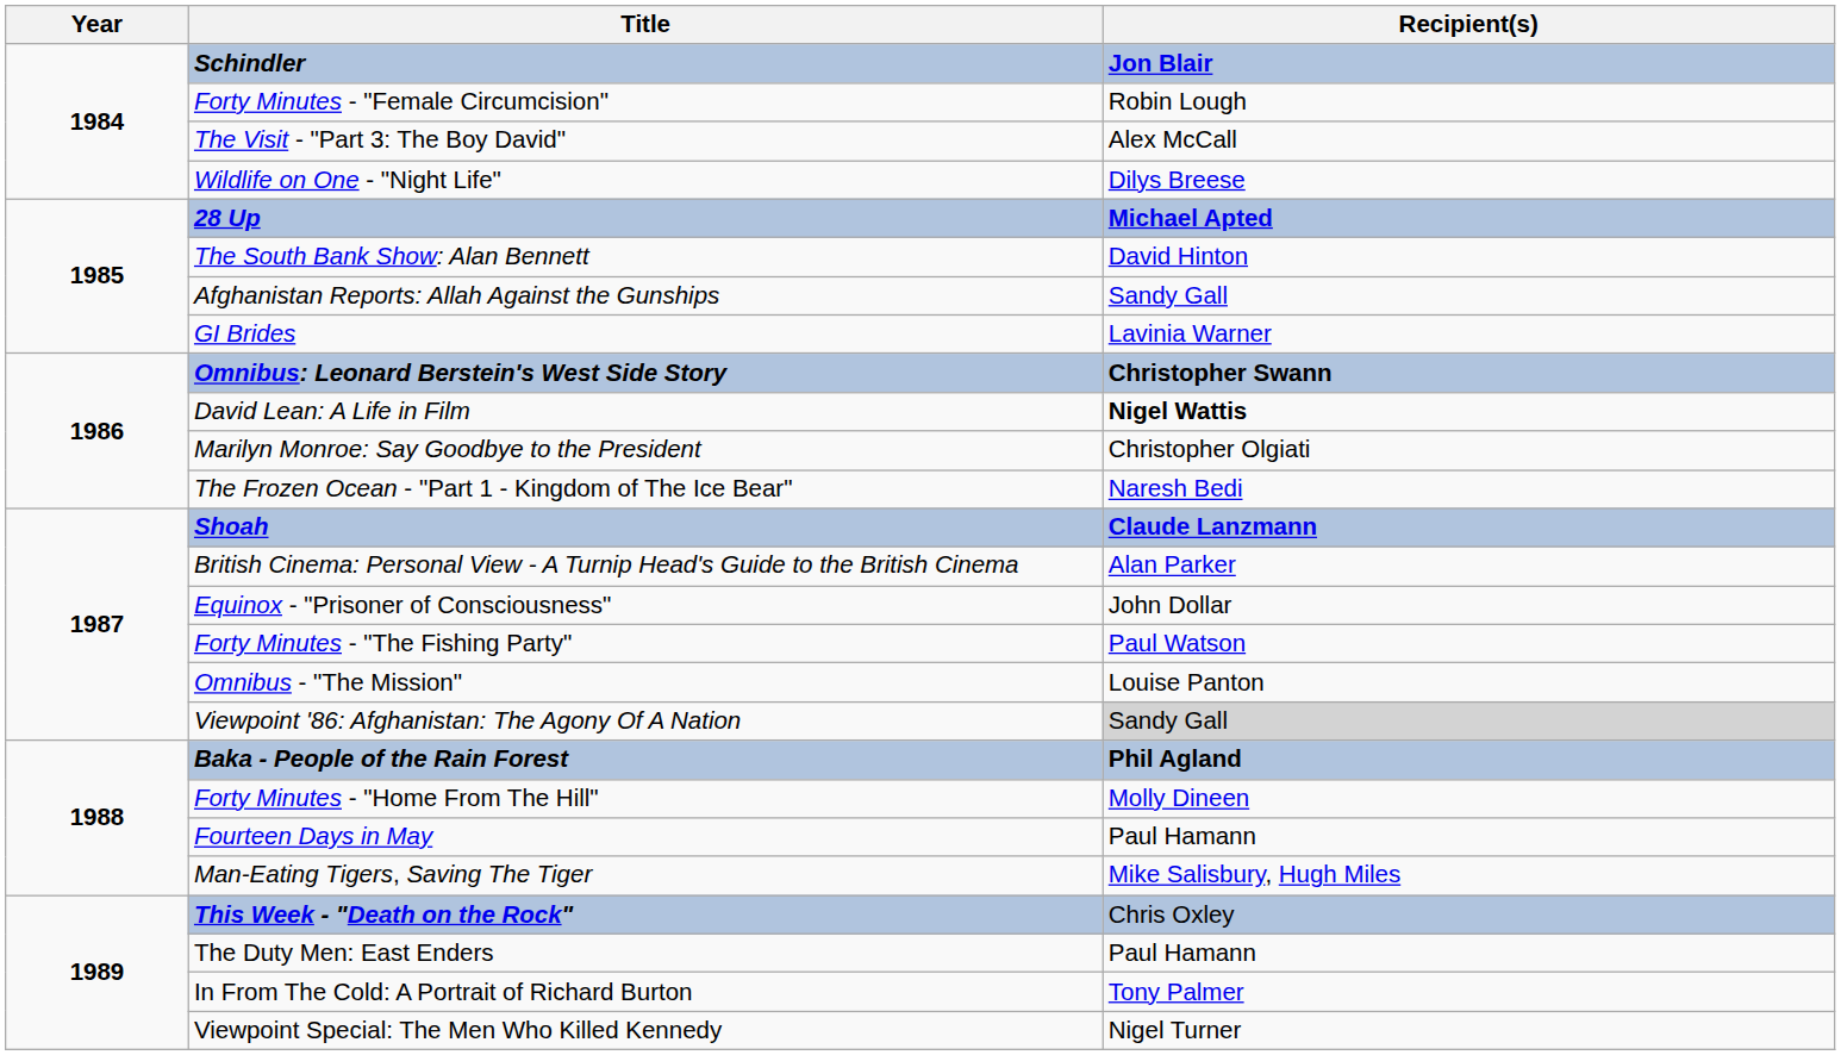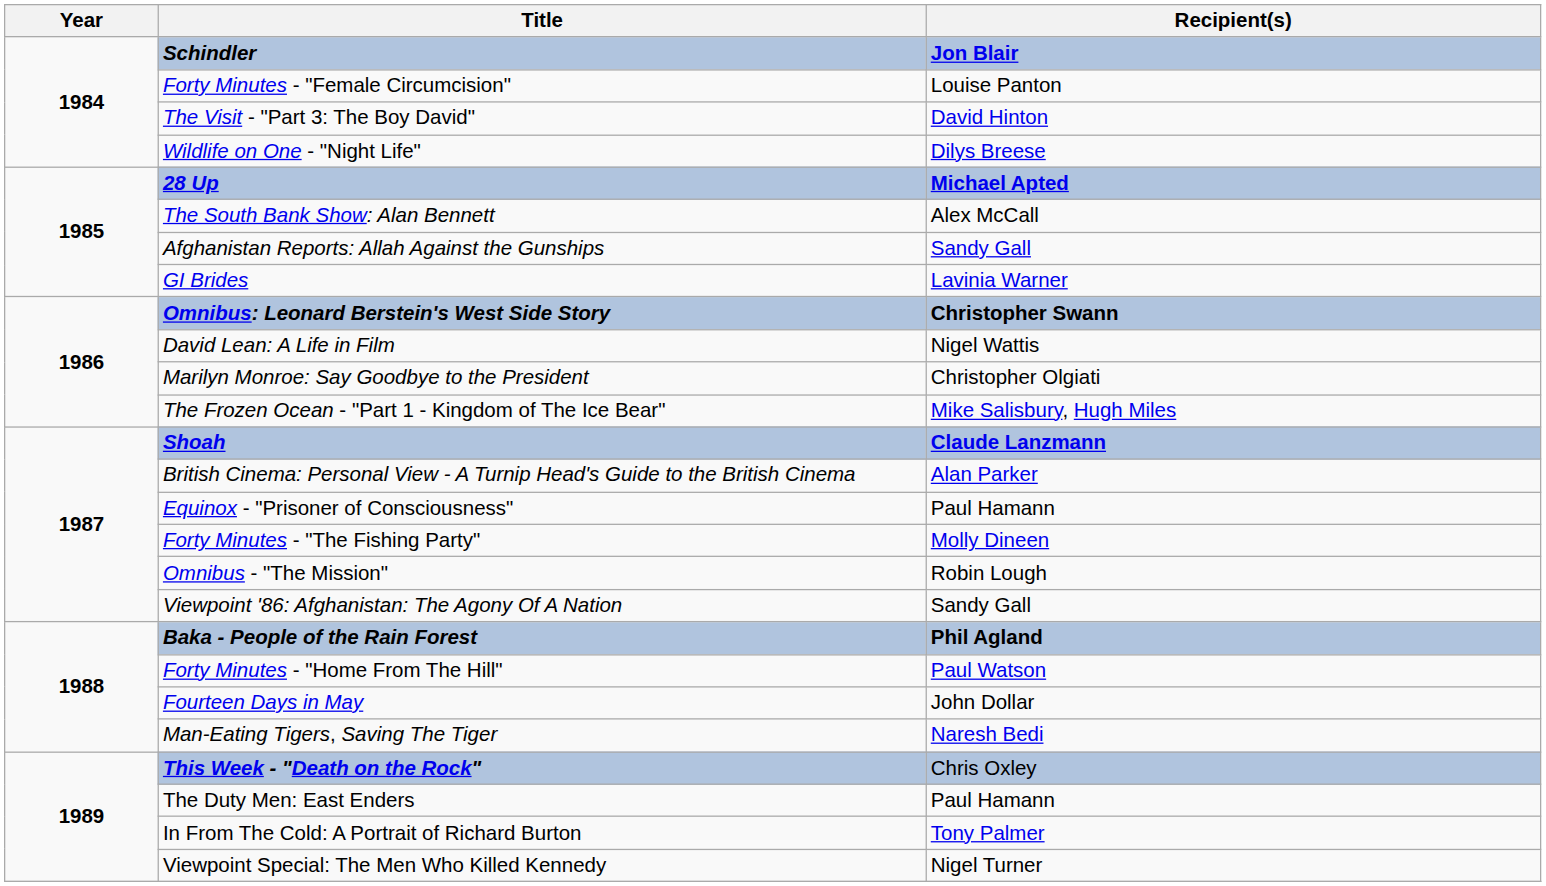 <table class="wikitable" width="95%">
 <tr>
 <th width=5%>Year</th>
 <th width=25%><strong>Title</strong></th>
 <th width=20%><strong>Recipient(s)</strong></th>
 </tr>
 <tr>
 <td rowspan="4" style="text-align:center;"><strong>1984</strong></td>
 <td style="background:#B0C4DE;"><strong><em>Schindler</em></strong></td>
 <td style="background:#B0C4DE;"><strong><a href='#'>Jon Blair</a></strong></td>
 </tr>
 <tr>
 <td><em><a href='#'>Forty Minutes</a></em> - "Female Circumcision"</td>
-<td>Robin Lough</td>
+<td>Louise Panton</td>
 </tr>
 <tr>
 <td><em><a href='#'>The Visit</a></em> - "Part 3: The Boy David"</td>
-<td>Alex McCall</td>
+<td><a href='#'>David Hinton</a></td>
 </tr>
 <tr>
 <td><em><a href='#'>Wildlife on One</a></em> - "Night Life"</td>
 <td><a href='#'>Dilys Breese</a></td>
 </tr>
 <tr>
 <td rowspan="4" style="text-align:center;"><strong>1985</strong></td>
 <td style="background:#B0C4DE;"><strong><em><a href='#'>28 Up</a></em></strong></td>
 <td style="background:#B0C4DE;"><strong><a href='#'>Michael Apted</a></strong></td>
 </tr>
 <tr>
 <td><em><a href='#'>The South Bank Show</a>: Alan Bennett</em></td>
-<td><a href='#'>David Hinton</a></td>
+<td>Alex McCall</td>
 </tr>
 <tr>
 <td><em>Afghanistan Reports: Allah Against the Gunships</em></td>
 <td><a href='#'>Sandy Gall</a></td>
 </tr>
 <tr>
 <td><em><a href='#'>GI Brides</a></em></td>
 <td><a href='#'>Lavinia Warner</a></td>
 </tr>
 <tr>
 <td rowspan="4" style="text-align:center;"><strong>1986</strong></td>
 <td style="background:#B0C4DE;"><strong><em><a href='#'>Omnibus</a>: Leonard Berstein's West Side Story</em></strong></td>
 <td style="background:#B0C4DE;"><strong>Christopher Swann</strong></td>
 </tr>
 <tr>
 <td><em>David Lean: A Life in Film</em></td>
-<td><strong>Nigel Wattis</strong></td>
+<td>Nigel Wattis</td>
 </tr>
 <tr>
 <td><em>Marilyn Monroe: Say Goodbye to the President</em></td>
 <td>Christopher Olgiati</td>
 </tr>
 <tr>
 <td><em>The Frozen Ocean</em> - "Part 1 - Kingdom of The Ice Bear"</td>
-<td><a href='#'>Naresh Bedi</a></td>
+<td><a href='#'>Mike Salisbury</a>, <a href='#'>Hugh Miles</a></td>
 </tr>
 <tr>
 <td rowspan="6" style="text-align:center;"><strong>1987</strong></td>
 <td style="background:#B0C4DE;"><strong><em><a href='#'>Shoah</a></em></strong></td>
 <td style="background:#B0C4DE;"><strong><a href='#'>Claude Lanzmann</a></strong></td>
 </tr>
 <tr>
 <td><em>British Cinema: Personal View - A Turnip Head's Guide to the British Cinema</em></td>
 <td><a href='#'>Alan Parker</a></td>
 </tr>
 <tr>
 <td><em><a href='#'>Equinox</a></em> - "Prisoner of Consciousness"</td>
-<td>John Dollar</td>
+<td>Paul Hamann</td>
 </tr>
 <tr>
 <td><em><a href='#'>Forty Minutes</a></em> - "The Fishing Party"</td>
-<td><a href='#'>Paul Watson</a></td>
+<td><a href='#'>Molly Dineen</a></td>
 </tr>
 <tr>
 <td><em><a href='#'>Omnibus</a></em> - "The Mission"</td>
-<td>Louise Panton</td>
+<td>Robin Lough</td>
 </tr>
 <tr>
 <td><em>Viewpoint '86: Afghanistan: The Agony Of A Nation</em></td>
-<td style="background: lightgrey;">Sandy Gall</td>
+<td>Sandy Gall</td>
 </tr>
 <tr>
 <td rowspan="4" style="text-align:center;"><strong>1988</strong></td>
 <td style="background:#B0C4DE;"><strong><em>Baka - People of the Rain Forest</em></strong></td>
 <td style="background:#B0C4DE;"><strong>Phil Agland</strong></td>
 </tr>
 <tr>
 <td><em><a href='#'>Forty Minutes</a></em> - "Home From The Hill"</td>
-<td><a href='#'>Molly Dineen</a></td>
+<td><a href='#'>Paul Watson</a></td>
 </tr>
 <tr>
 <td><em><a href='#'>Fourteen Days in May</a></em></td>
-<td>Paul Hamann</td>
+<td>John Dollar</td>
 </tr>
 <tr>
 <td><em>Man-Eating Tigers</em>, <em>Saving The Tiger</em></td>
-<td><a href='#'>Mike Salisbury</a>, <a href='#'>Hugh Miles</a></td>
+<td><a href='#'>Naresh Bedi</a></td>
 </tr>
 <tr>
 <td rowspan="4" style="text-align:center;"><strong>1989</strong></td>
 <td style="background:#B0C4DE;"><strong><em><a href='#'>This Week</a><em> - "<a href='#'>Death on the Rock</a>"<strong></td>
 <td style="background:#B0C4DE;"></strong>Chris Oxley<strong></td>
 </tr>
 <tr>
 <td></em>The Duty Men: East Enders<em></td>
 <td>Paul Hamann</td>
 </tr>
 <tr>
 <td></em>In From The Cold: A Portrait of Richard Burton<em></td>
 <td><a href='#'>Tony Palmer</a></td>
 </tr>
 <tr>
 <td></em>Viewpoint Special: The Men Who Killed Kennedy<em></td>
 <td>Nigel Turner</td>
 </tr>
 <tr>
 </tr>
 </table>
